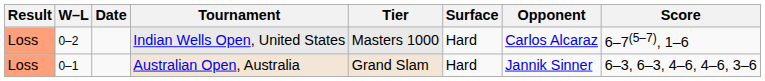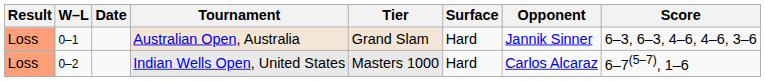 <table class="sortable wikitable">
 <tr>
 <th>Result</th>
 <th class="unsortable">W–L</th>
 <th>Date</th>
 <th>Tournament</th>
 <th>Tier</th>
 <th>Surface</th>
 <th>Opponent</th>
 <th class="unsortable">Score</th>
 </tr>
 <tr>
 <td bgcolor=ffa07a>Loss</td>
+<td><small>0–1</small></td>
+<td><a href='#'></a></td>
+<td bgcolor=f3e6d7><a href='#'>Australian Open</a>, Australia</td>
+<td bgcolor=f3e6d7>Grand Slam</td>
+<td>Hard</td>
+<td> <a href='#'>Jannik Sinner</a></td>
+<td>6–3, 6–3, 4–6, 4–6, 3–6</td>
+</tr>
+<tr>
+<td bgcolor=ffa07a>Loss</td>
 <td><small>0–2</small></td>
 <td><a href='#'></a></td>
 <td bgcolor=e9e9e9><a href='#'>Indian Wells Open</a>, United States</td>
 <td style="background:#e9e9e9;">Masters 1000</td>
 <td>Hard</td>
 <td> <a href='#'>Carlos Alcaraz</a></td>
 <td>6–7<sup>(5–7)</sup>, 1–6</td>
 </tr>
-<tr>
-<td bgcolor=ffa07a>Loss</td>
-<td><small>0–1</small></td>
-<td><a href='#'></a></td>
-<td bgcolor=f3e6d7><a href='#'>Australian Open</a>, Australia</td>
-<td bgcolor=f3e6d7>Grand Slam</td>
-<td>Hard</td>
-<td> <a href='#'>Jannik Sinner</a></td>
-<td>6–3, 6–3, 4–6, 4–6, 3–6</td>
-</tr>
 </table>
